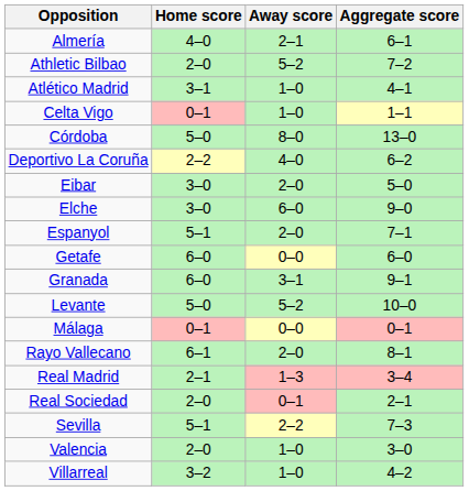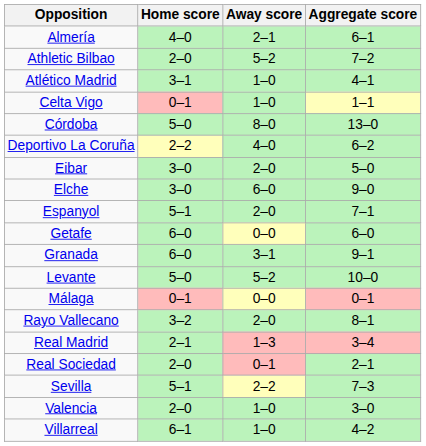 <table class="wikitable" style="text-align: center;">
 <tr>
 <th>Opposition</th>
 <th>Home score</th>
 <th>Away score</th>
 <th>Aggregate score</th>
 </tr>
 <tr>
 <td><a href='#'>Almería</a></td>
 <td style="background:#bbf3bb;">4–0</td>
 <td style="background:#bbf3bb;">2–1</td>
 <td style="background:#bbf3bb;">6–1</td>
 </tr>
 <tr>
 <td><a href='#'>Athletic Bilbao</a></td>
 <td style="background:#bbf3bb;">2–0</td>
 <td style="background:#bbf3bb;">5–2</td>
 <td style="background:#bbf3bb;">7–2</td>
 </tr>
 <tr>
 <td><a href='#'>Atlético Madrid</a></td>
 <td style="background:#bbf3bb;">3–1</td>
 <td style="background:#bbf3bb;">1–0</td>
 <td style="background:#bbf3bb;">4–1</td>
 </tr>
 <tr>
 <td><a href='#'>Celta Vigo</a></td>
 <td style="background:#fbb;">0–1</td>
 <td style="background:#bbf3bb;">1–0</td>
 <td style="background:#ffb;">1–1</td>
 </tr>
 <tr>
 <td><a href='#'>Córdoba</a></td>
 <td style="background:#bbf3bb;">5–0</td>
 <td style="background:#bbf3bb;">8–0</td>
 <td style="background:#bbf3bb;">13–0</td>
 </tr>
 <tr>
 <td><a href='#'>Deportivo La Coruña</a></td>
 <td style="background:#ffb;">2–2</td>
 <td style="background:#bbf3bb;">4–0</td>
 <td style="background:#bbf3bb;">6–2</td>
 </tr>
 <tr>
 <td><a href='#'>Eibar</a></td>
 <td style="background:#bbf3bb;">3–0</td>
 <td style="background:#bbf3bb;">2–0</td>
 <td style="background:#bbf3bb;">5–0</td>
 </tr>
 <tr>
 <td><a href='#'>Elche</a></td>
 <td style="background:#bbf3bb;">3–0</td>
 <td style="background:#bbf3bb;">6–0</td>
 <td style="background:#bbf3bb;">9–0</td>
 </tr>
 <tr>
 <td><a href='#'>Espanyol</a></td>
 <td style="background:#bbf3bb;">5–1</td>
 <td style="background:#bbf3bb;">2–0</td>
 <td style="background:#bbf3bb;">7–1</td>
 </tr>
 <tr>
 <td><a href='#'>Getafe</a></td>
 <td style="background:#bbf3bb;">6–0</td>
 <td style="background:#ffb;">0–0</td>
 <td style="background:#bbf3bb;">6–0</td>
 </tr>
 <tr>
 <td><a href='#'>Granada</a></td>
 <td style="background:#bbf3bb;">6–0</td>
 <td style="background:#bbf3bb;">3–1</td>
 <td style="background:#bbf3bb;">9–1</td>
 </tr>
 <tr>
 <td><a href='#'>Levante</a></td>
 <td style="background:#bbf3bb;">5–0</td>
 <td style="background:#bbf3bb;">5–2</td>
 <td style="background:#bbf3bb;">10–0</td>
 </tr>
 <tr>
 <td><a href='#'>Málaga</a></td>
 <td style="background:#fbb;">0–1</td>
 <td style="background:#ffb;">0–0</td>
 <td style="background:#fbb;">0–1</td>
 </tr>
 <tr>
 <td><a href='#'>Rayo Vallecano</a></td>
-<td style="background:#bbf3bb;">6–1</td>
+<td style="background:#bbf3bb;">3–2</td>
 <td style="background:#bbf3bb;">2–0</td>
 <td style="background:#bbf3bb;">8–1</td>
 </tr>
 <tr>
 <td><a href='#'>Real Madrid</a></td>
 <td style="background:#bbf3bb;">2–1</td>
 <td style="background:#fbb;">1–3</td>
 <td style="background:#fbb;">3–4</td>
 </tr>
 <tr>
 <td><a href='#'>Real Sociedad</a></td>
 <td style="background:#bbf3bb;">2–0</td>
 <td style="background:#fbb;">0–1</td>
 <td style="background:#bbf3bb;">2–1</td>
 </tr>
 <tr>
 <td><a href='#'>Sevilla</a></td>
 <td style="background:#bbf3bb;">5–1</td>
 <td style="background:#ffb;">2–2</td>
 <td style="background:#bbf3bb;">7–3</td>
 </tr>
 <tr>
 <td><a href='#'>Valencia</a></td>
 <td style="background:#bbf3bb;">2–0</td>
 <td style="background:#bbf3bb;">1–0</td>
 <td style="background:#bbf3bb;">3–0</td>
 </tr>
 <tr>
 <td><a href='#'>Villarreal</a></td>
-<td style="background:#bbf3bb;">3–2</td>
+<td style="background:#bbf3bb;">6–1</td>
 <td style="background:#bbf3bb;">1–0</td>
 <td style="background:#bbf3bb;">4–2</td>
 </tr>
 </table>
